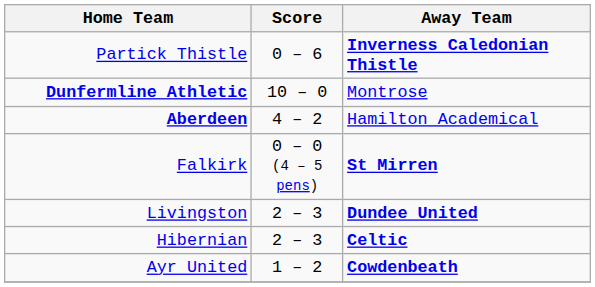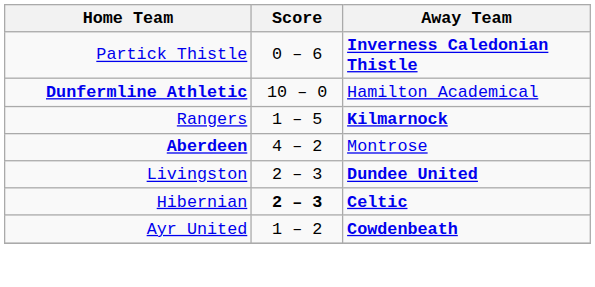 <table class="wikitable" style="border-collapse: collapse;">
 <tr>
 <th align="right" width="185">Home Team</th>
 <th align="center" width="65"> Score </th>
 <th align="left" width="185">Away Team</th>
 </tr>
 <tr>
 <td style="text-align: right;"><a href='#'>Partick Thistle</a></td>
 <td style="text-align: center;">0 – 6</td>
 <td style="text-align: left;"><strong><a href='#'>Inverness Caledonian Thistle</a></strong></td>
 </tr>
 <tr>
 <td style="text-align: right;"><strong><a href='#'>Dunfermline Athletic</a></strong></td>
 <td style="text-align: center;">10 – 0</td>
-<td style="text-align: left;"><a href='#'>Montrose</a></td>
+<td style="text-align: left;"><a href='#'>Hamilton Academical</a></td>
+</tr>
+<tr>
+<td style="text-align: right;"><a href='#'>Rangers</a></td>
+<td style="text-align: center;">1 – 5</td>
+<td style="text-align: left;"><strong><a href='#'>Kilmarnock</a></strong></td>
 </tr>
 <tr>
 <td style="text-align: right;"><strong><a href='#'>Aberdeen</a></strong></td>
 <td style="text-align: center;">4 – 2</td>
-<td style="text-align: left;"><a href='#'>Hamilton Academical</a></td>
-</tr>
-<tr>
-<td style="text-align: right;"><a href='#'>Falkirk</a></td>
-<td style="text-align: center;">0 – 0 <br><small>(4 – 5 <a href='#'>pens</a>)</small></td>
-<td style="text-align: left;"><strong><a href='#'>St Mirren</a></strong></td>
+<td style="text-align: left;"><a href='#'>Montrose</a></td>
 </tr>
 <tr>
 <td style="text-align: right;"><a href='#'>Livingston</a></td>
 <td style="text-align: center;">2 – 3</td>
 <td style="text-align: left;"><strong><a href='#'>Dundee United</a></strong></td>
 </tr>
 <tr>
 <td style="text-align: right;"><a href='#'>Hibernian</a></td>
-<td style="text-align: center;">2 – 3 </td>
+<td style="text-align: center;"><strong>2 – 3 </strong></td>
 <td style="text-align: left;"><strong><a href='#'>Celtic</a></strong></td>
 </tr>
 <tr>
 <td style="text-align: right;"><a href='#'>Ayr United</a></td>
 <td style="text-align: center;">1 – 2</td>
 <td style="text-align: left;"><strong><a href='#'>Cowdenbeath</a></strong></td>
 </tr>
 <tr>
 </tr>
 </table>
